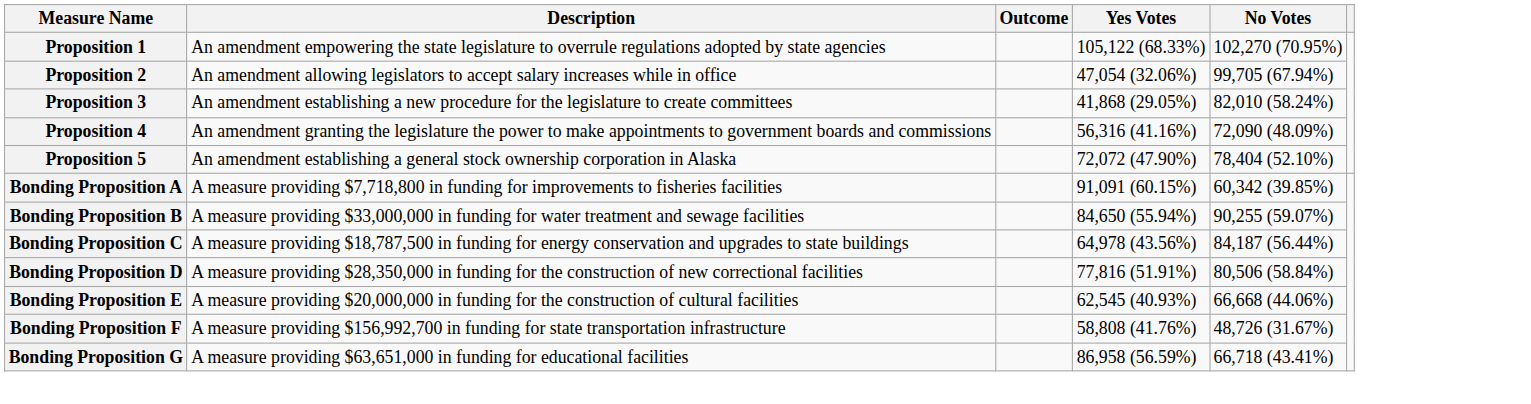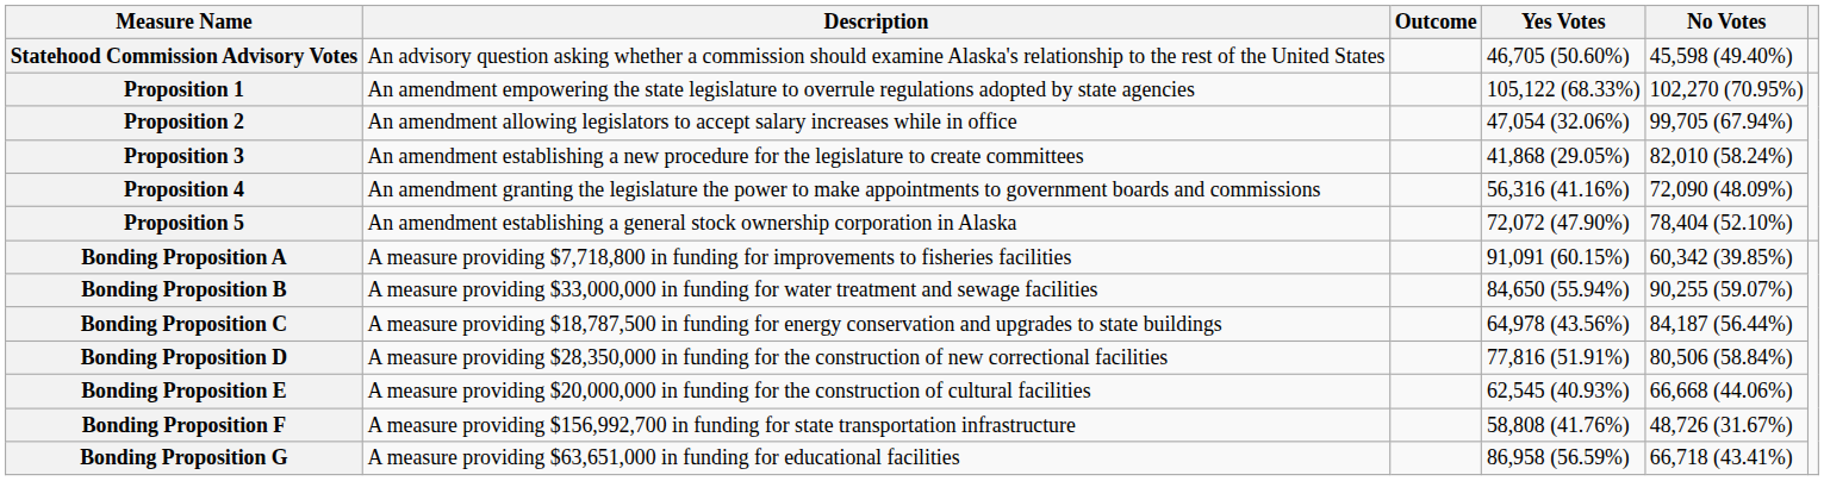 <table class="wikitable sortable plainrowheaders">
 <tr>
 <th scope=col>Measure Name</th>
 <th scope=col>Description</th>
 <th scope=col>Outcome</th>
 <th scope=col>Yes Votes</th>
 <th scope=col>No Votes</th>
 <th scope=col class=unsortable></th>
+</tr>
+<tr>
+<th scope=row>Statehood Commission Advisory Votes</th>
+<td>An advisory question asking whether a commission should examine Alaska's relationship to the rest of the United States</td>
+<td></td>
+<td>46,705 (50.60%)</td>
+<td>45,598 (49.40%)</td>
+<td></td>
 </tr>
 <tr>
 <th scope=row>Proposition 1</th>
 <td>An amendment empowering the state legislature to overrule regulations adopted by state agencies</td>
 <td></td>
 <td>105,122 (68.33%)</td>
 <td>102,270 (70.95%)</td>
 <td rowspan=5></td>
 </tr>
 <tr>
 <th scope=row>Proposition 2</th>
 <td>An amendment allowing legislators to accept salary increases while in office</td>
 <td></td>
 <td>47,054 (32.06%)</td>
 <td>99,705 (67.94%)</td>
 </tr>
 <tr>
 <th scope=row>Proposition 3</th>
 <td>An amendment establishing a new procedure for the legislature to create committees</td>
 <td></td>
 <td>41,868 (29.05%)</td>
 <td>82,010 (58.24%)</td>
 </tr>
 <tr>
 <th scope=row>Proposition 4</th>
 <td>An amendment granting the legislature the power to make appointments to government boards and commissions</td>
 <td></td>
 <td>56,316 (41.16%)</td>
 <td>72,090 (48.09%)</td>
 </tr>
 <tr>
 <th scope=row>Proposition 5</th>
 <td>An amendment establishing a general stock ownership corporation in Alaska</td>
 <td></td>
 <td>72,072 (47.90%)</td>
 <td>78,404 (52.10%)</td>
 </tr>
 <tr>
 <th scope=row>Bonding Proposition A</th>
 <td>A measure providing $7,718,800 in funding for improvements to fisheries facilities</td>
 <td></td>
 <td>91,091 (60.15%)</td>
 <td>60,342 (39.85%)</td>
 <td rowspan=7></td>
 </tr>
 <tr>
 <th scope=row>Bonding Proposition B</th>
 <td>A measure providing $33,000,000 in funding for water treatment and sewage facilities</td>
 <td></td>
 <td>84,650 (55.94%)</td>
 <td>90,255 (59.07%)</td>
 </tr>
 <tr>
 <th scope=row>Bonding Proposition C</th>
 <td>A measure providing $18,787,500 in funding for energy conservation and upgrades to state buildings</td>
 <td></td>
 <td>64,978 (43.56%)</td>
 <td>84,187 (56.44%)</td>
 </tr>
 <tr>
 <th scope=row>Bonding Proposition D</th>
 <td>A measure providing $28,350,000 in funding for the construction of new correctional facilities</td>
 <td></td>
 <td>77,816 (51.91%)</td>
 <td>80,506 (58.84%)</td>
 </tr>
 <tr>
 <th scope=row>Bonding Proposition E</th>
 <td>A measure providing $20,000,000 in funding for the construction of cultural facilities</td>
 <td></td>
 <td>62,545 (40.93%)</td>
 <td>66,668 (44.06%)</td>
 </tr>
 <tr>
 <th scope=row>Bonding Proposition F</th>
 <td>A measure providing $156,992,700 in funding for state transportation infrastructure</td>
 <td></td>
 <td>58,808 (41.76%)</td>
 <td>48,726 (31.67%)</td>
 </tr>
 <tr>
 <th scope=row>Bonding Proposition G</th>
 <td>A measure providing $63,651,000 in funding for educational facilities</td>
 <td></td>
 <td>86,958 (56.59%)</td>
 <td>66,718 (43.41%)</td>
 </tr>
 </table>
